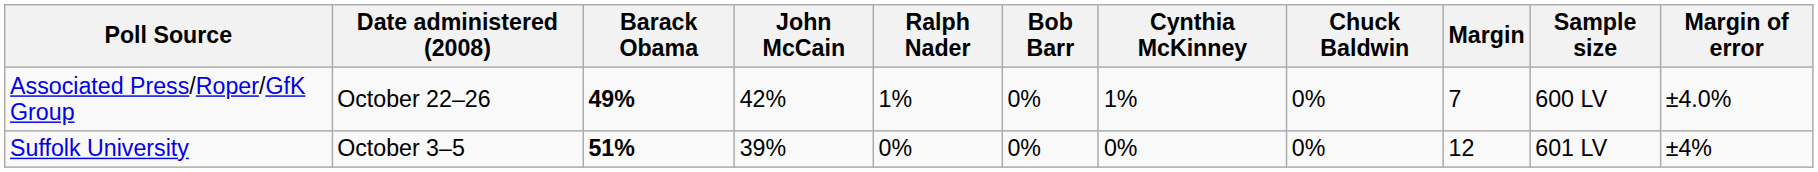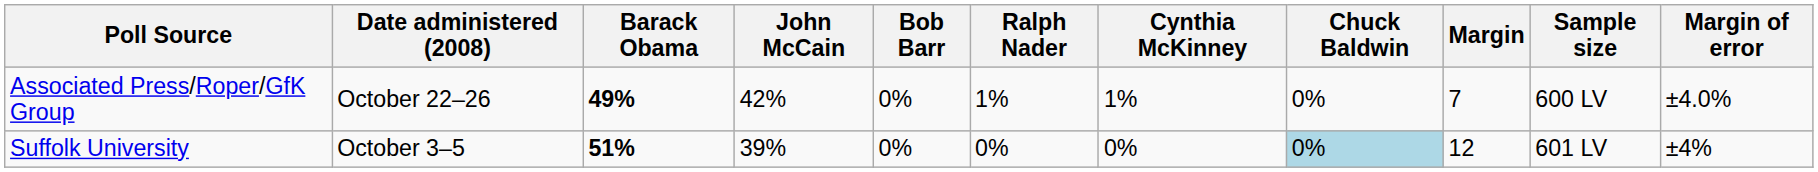 <table class="wikitable collapsible">
 <tr>
 <th>Poll Source</th>
 <th>Date administered (2008)</th>
 <th>Barack Obama</th>
 <th>John McCain</th>
+<th>Bob Barr</th>
 <th>Ralph Nader</th>
-<th>Bob Barr</th>
 <th>Cynthia McKinney</th>
 <th>Chuck Baldwin</th>
 <th>Margin</th>
 <th>Sample size</th>
 <th>Margin of error</th>
 </tr>
 <tr>
 <td><a href='#'>Associated Press</a>/<a href='#'>Roper</a>/<a href='#'>GfK Group</a></td>
 <td>October 22–26</td>
 <td><strong>49%</strong></td>
 <td>42%</td>
+<td>0%</td>
 <td>1%</td>
-<td>0%</td>
 <td>1%</td>
 <td>0%</td>
 <td>7</td>
 <td>600 LV</td>
 <td>±4.0%</td>
 </tr>
 <tr>
 <td><a href='#'>Suffolk University</a></td>
 <td>October 3–5</td>
 <td><strong>51%</strong></td>
 <td>39%</td>
 <td>0%</td>
 <td>0%</td>
 <td>0%</td>
-<td>0%</td>
+<td style="background: lightblue;">0%</td>
 <td>12</td>
 <td>601 LV</td>
 <td>±4%</td>
 </tr>
 </table>
